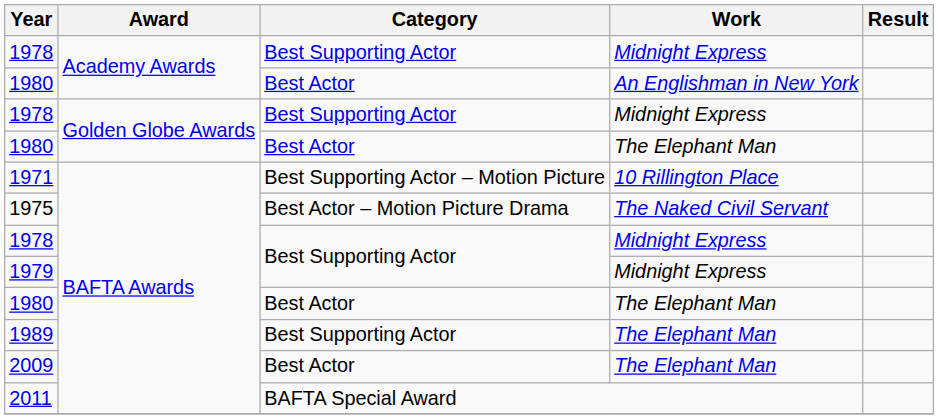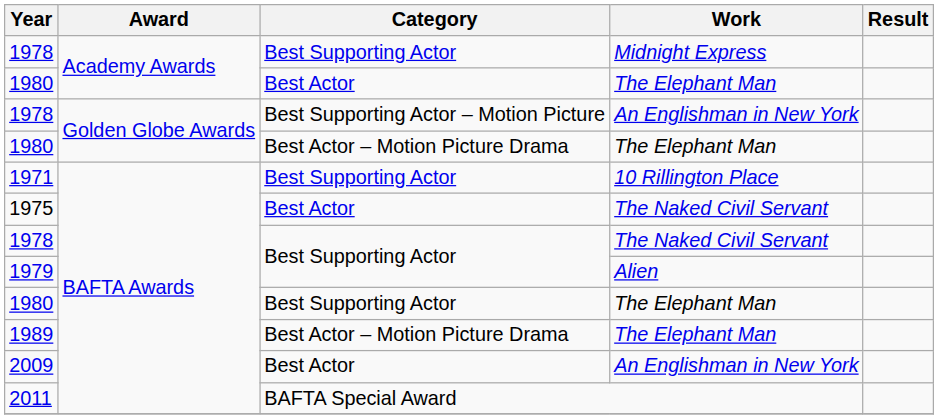 <table class="wikitable">
 <tr>
 <th>Year</th>
 <th>Award</th>
 <th>Category</th>
 <th>Work</th>
 <th>Result</th>
 </tr>
 <tr>
 <td><a href='#'>1978</a></td>
 <td rowspan=2><a href='#'>Academy Awards</a></td>
 <td><a href='#'>Best Supporting Actor</a></td>
 <td><em><a href='#'>Midnight Express</a></em></td>
 <td></td>
 </tr>
 <tr>
 <td><a href='#'>1980</a></td>
 <td><a href='#'>Best Actor</a></td>
-<td><em><a href='#'>An Englishman in New York</a></em></td>
+<td><em><a href='#'>The Elephant Man</a></em></td>
 <td></td>
 </tr>
 <tr>
 <td><a href='#'>1978</a></td>
 <td rowspan=2><a href='#'>Golden Globe Awards</a></td>
-<td><a href='#'>Best Supporting Actor</a></td>
-<td><em>Midnight Express</em></td>
+<td>Best Supporting Actor – Motion Picture</td>
+<td><em><a href='#'>An Englishman in New York</a></em></td>
 <td></td>
 </tr>
 <tr>
 <td><a href='#'>1980</a></td>
-<td><a href='#'>Best Actor</a></td>
+<td>Best Actor – Motion Picture Drama</td>
 <td><em>The Elephant Man</em></td>
 <td></td>
 </tr>
 <tr>
 <td><a href='#'>1971</a></td>
 <td rowspan=8><a href='#'>BAFTA Awards</a></td>
-<td>Best Supporting Actor – Motion Picture</td>
+<td><a href='#'>Best Supporting Actor</a></td>
 <td><em><a href='#'>10 Rillington Place</a></em></td>
 <td></td>
 </tr>
 <tr>
 <td>1975</td>
-<td>Best Actor – Motion Picture Drama</td>
+<td><a href='#'>Best Actor</a></td>
 <td><em><a href='#'>The Naked Civil Servant</a></em></td>
 <td></td>
 </tr>
 <tr>
 <td><a href='#'>1978</a></td>
 <td rowspan="2">Best Supporting Actor</td>
-<td><em><a href='#'>Midnight Express</a></em></td>
+<td><em><a href='#'>The Naked Civil Servant</a></em></td>
 <td></td>
 </tr>
 <tr>
 <td><a href='#'>1979</a></td>
-<td><em>Midnight Express</em></td>
+<td><em><a href='#'>Alien</a></em></td>
 <td></td>
 </tr>
 <tr>
 <td><a href='#'>1980</a></td>
-<td>Best Actor</td>
+<td>Best Supporting Actor</td>
 <td><em>The Elephant Man</em></td>
 <td></td>
 </tr>
 <tr>
 <td><a href='#'>1989</a></td>
-<td>Best Supporting Actor</td>
+<td>Best Actor – Motion Picture Drama</td>
 <td><em><a href='#'>The Elephant Man</a></em></td>
 <td></td>
 </tr>
 <tr>
 <td><a href='#'>2009</a></td>
 <td>Best Actor</td>
-<td><em><a href='#'>The Elephant Man</a></em></td>
+<td><em><a href='#'>An Englishman in New York</a></em></td>
 <td></td>
 </tr>
 <tr>
 <td><a href='#'>2011</a></td>
 <td colspan=2>BAFTA Special Award</td>
 <td></td>
 </tr>
 <tr>
 </tr>
 </table>
